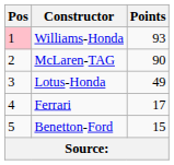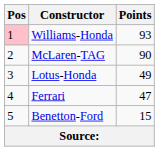 <table class="wikitable" style="font-size: 95%;">
 <tr>
 <th>Pos</th>
 <th>Constructor</th>
 <th>Points</th>
 </tr>
 <tr>
 <td style="background: pink;">1</td>
 <td> <a href='#'>Williams</a>-<a href='#'>Honda</a></td>
 <td align="right">93</td>
 </tr>
 <tr>
 <td>2</td>
 <td> <a href='#'>McLaren</a>-<a href='#'>TAG</a></td>
 <td align="right">90</td>
 </tr>
 <tr>
 <td>3</td>
 <td> <a href='#'>Lotus</a>-<a href='#'>Honda</a></td>
 <td align="right">49</td>
 </tr>
 <tr>
 <td>4</td>
 <td> <a href='#'>Ferrari</a></td>
-<td align="right">17</td>
+<td align="right">47</td>
 </tr>
 <tr>
 <td>5</td>
 <td> <a href='#'>Benetton</a>-<a href='#'>Ford</a></td>
 <td align="right">15</td>
 </tr>
 <tr>
 <th colspan=4>Source: </th>
 </tr>
 </table>
